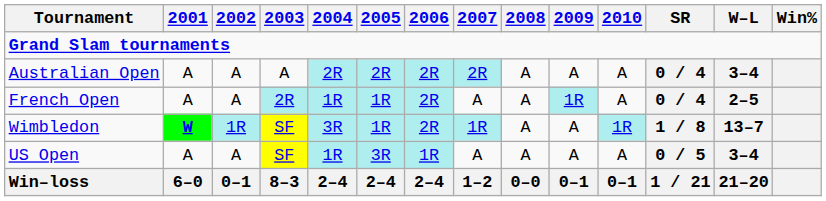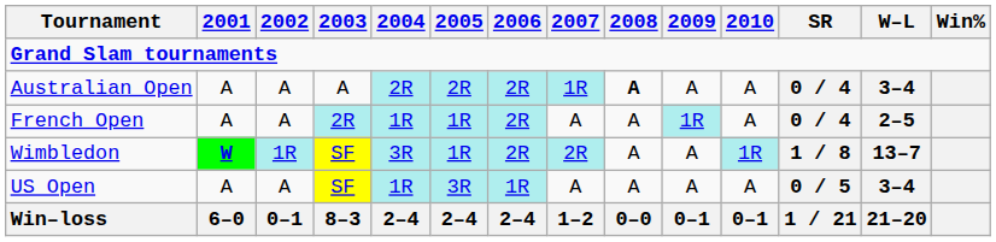 <table class=wikitable style=text-align:center>
 <tr>
 <th>Tournament</th>
 <th><a href='#'>2001</a></th>
 <th><a href='#'>2002</a></th>
 <th><a href='#'>2003</a></th>
 <th><a href='#'>2004</a></th>
 <th><a href='#'>2005</a></th>
 <th><a href='#'>2006</a></th>
 <th><a href='#'>2007</a></th>
 <th><a href='#'>2008</a></th>
 <th><a href='#'>2009</a></th>
 <th><a href='#'>2010</a></th>
 <th>SR</th>
 <th>W–L</th>
 <th>Win%</th>
 </tr>
 <tr>
 <td colspan=25 style=text-align:left><a href='#'><strong>Grand Slam tournaments</strong></a></td>
 </tr>
 <tr>
 <td align=left><a href='#'>Australian Open</a></td>
 <td>A</td>
 <td>A</td>
 <td>A</td>
 <td bgcolor=afeeee><a href='#'>2R</a></td>
 <td bgcolor=afeeee><a href='#'>2R</a></td>
 <td bgcolor=afeeee><a href='#'>2R</a></td>
-<td bgcolor=afeeee><a href='#'>2R</a></td>
-<td>A</td>
+<td bgcolor=afeeee><a href='#'>1R</a></td>
+<td><strong>A</strong></td>
 <td>A</td>
 <td>A</td>
 <th>0 / 4</th>
 <th>3–4</th>
 <th></th>
 </tr>
 <tr>
 <td align=left><a href='#'>French Open</a></td>
 <td>A</td>
 <td>A</td>
 <td bgcolor=afeeee><a href='#'>2R</a></td>
 <td bgcolor=afeeee><a href='#'>1R</a></td>
 <td bgcolor=afeeee><a href='#'>1R</a></td>
 <td bgcolor=afeeee><a href='#'>2R</a></td>
 <td>A</td>
 <td>A</td>
 <td bgcolor=afeeee><a href='#'>1R</a></td>
 <td>A</td>
 <th>0 / 4</th>
 <th>2–5</th>
 <th></th>
 </tr>
 <tr>
 <td align=left><a href='#'>Wimbledon</a></td>
 <td bgcolor=lime><a href='#'><strong>W</strong></a></td>
 <td bgcolor=afeeee><a href='#'>1R</a></td>
 <td bgcolor=yellow><a href='#'>SF</a></td>
 <td bgcolor=afeeee><a href='#'>3R</a></td>
 <td bgcolor=afeeee><a href='#'>1R</a></td>
 <td bgcolor=afeeee><a href='#'>2R</a></td>
-<td bgcolor=afeeee><a href='#'>1R</a></td>
+<td bgcolor=afeeee><a href='#'>2R</a></td>
 <td>A</td>
 <td>A</td>
 <td bgcolor=afeeee><a href='#'>1R</a></td>
 <th>1 / 8</th>
 <th>13–7</th>
 <th></th>
 </tr>
 <tr>
 <td align=left><a href='#'>US Open</a></td>
 <td>A</td>
 <td>A</td>
 <td bgcolor=yellow><a href='#'>SF</a></td>
 <td bgcolor=afeeee><a href='#'>1R</a></td>
 <td bgcolor=afeeee><a href='#'>3R</a></td>
 <td bgcolor=afeeee><a href='#'>1R</a></td>
 <td>A</td>
 <td>A</td>
 <td>A</td>
 <td>A</td>
 <th>0 / 5</th>
 <th>3–4</th>
 <th></th>
 </tr>
 <tr>
 <th style=text-align:left>Win–loss</th>
 <th>6–0</th>
 <th>0–1</th>
 <th>8–3</th>
 <th>2–4</th>
 <th>2–4</th>
 <th>2–4</th>
 <th>1–2</th>
 <th>0–0</th>
 <th>0–1</th>
 <th>0–1</th>
 <th>1 / 21</th>
 <th>21–20</th>
 <th></th>
 </tr>
 </table>
